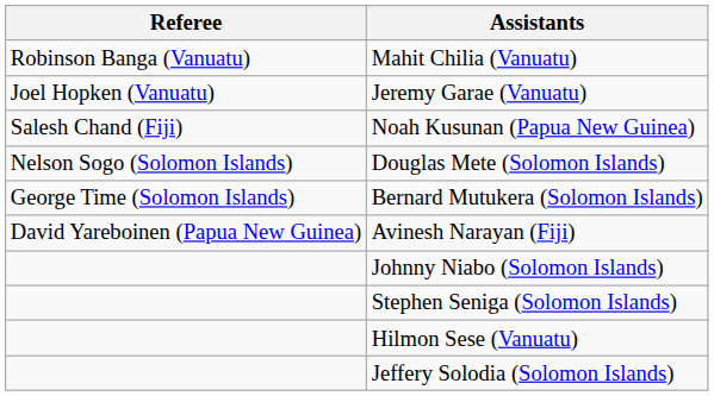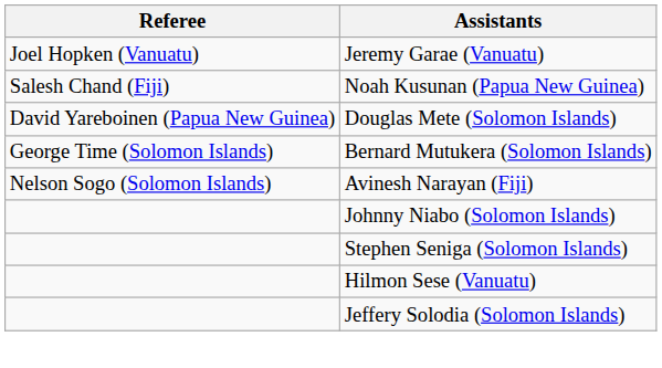 <table class="wikitable">
 <tr>
 <th>Referee</th>
 <th>Assistants</th>
-</tr>
-<tr>
-<td> Robinson Banga (<a href='#'>Vanuatu</a>)</td>
-<td> Mahit Chilia (<a href='#'>Vanuatu</a>)</td>
 </tr>
 <tr>
 <td> Joel Hopken (<a href='#'>Vanuatu</a>)</td>
 <td> Jeremy Garae (<a href='#'>Vanuatu</a>)</td>
 </tr>
 <tr>
 <td> Salesh Chand (<a href='#'>Fiji</a>)</td>
 <td> Noah Kusunan (<a href='#'>Papua New Guinea</a>)</td>
 </tr>
 <tr>
-<td> Nelson Sogo (<a href='#'>Solomon Islands</a>)</td>
+<td> David Yareboinen (<a href='#'>Papua New Guinea</a>)</td>
 <td> Douglas Mete (<a href='#'>Solomon Islands</a>)</td>
 </tr>
 <tr>
 <td> George Time (<a href='#'>Solomon Islands</a>)</td>
 <td> Bernard Mutukera (<a href='#'>Solomon Islands</a>)</td>
 </tr>
 <tr>
-<td> David Yareboinen (<a href='#'>Papua New Guinea</a>)</td>
+<td> Nelson Sogo (<a href='#'>Solomon Islands</a>)</td>
 <td> Avinesh Narayan (<a href='#'>Fiji</a>)</td>
 </tr>
 <tr>
 <td></td>
 <td> Johnny Niabo (<a href='#'>Solomon Islands</a>)</td>
 </tr>
 <tr>
 <td></td>
 <td> Stephen Seniga (<a href='#'>Solomon Islands</a>)</td>
 </tr>
 <tr>
 <td></td>
 <td> Hilmon Sese (<a href='#'>Vanuatu</a>)</td>
 </tr>
 <tr>
 <td></td>
 <td> Jeffery Solodia (<a href='#'>Solomon Islands</a>)</td>
 </tr>
 </table>
